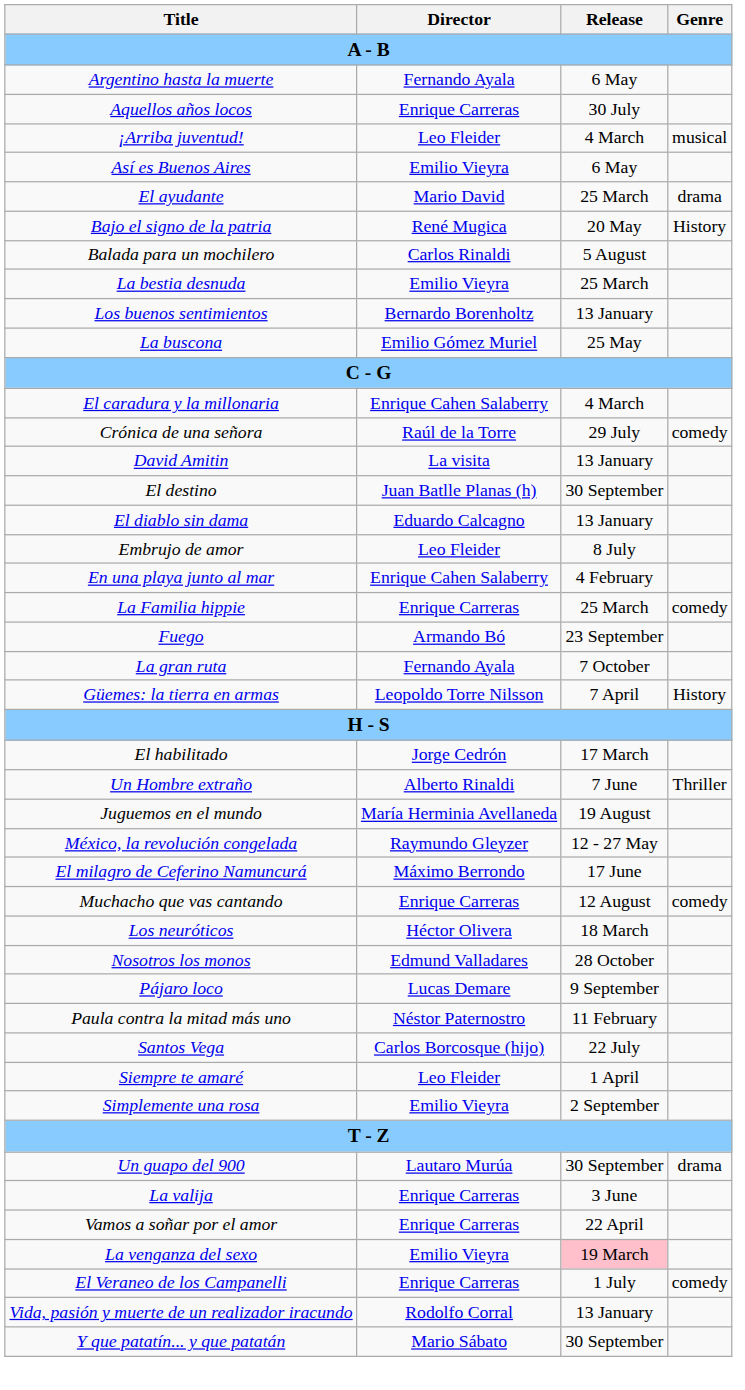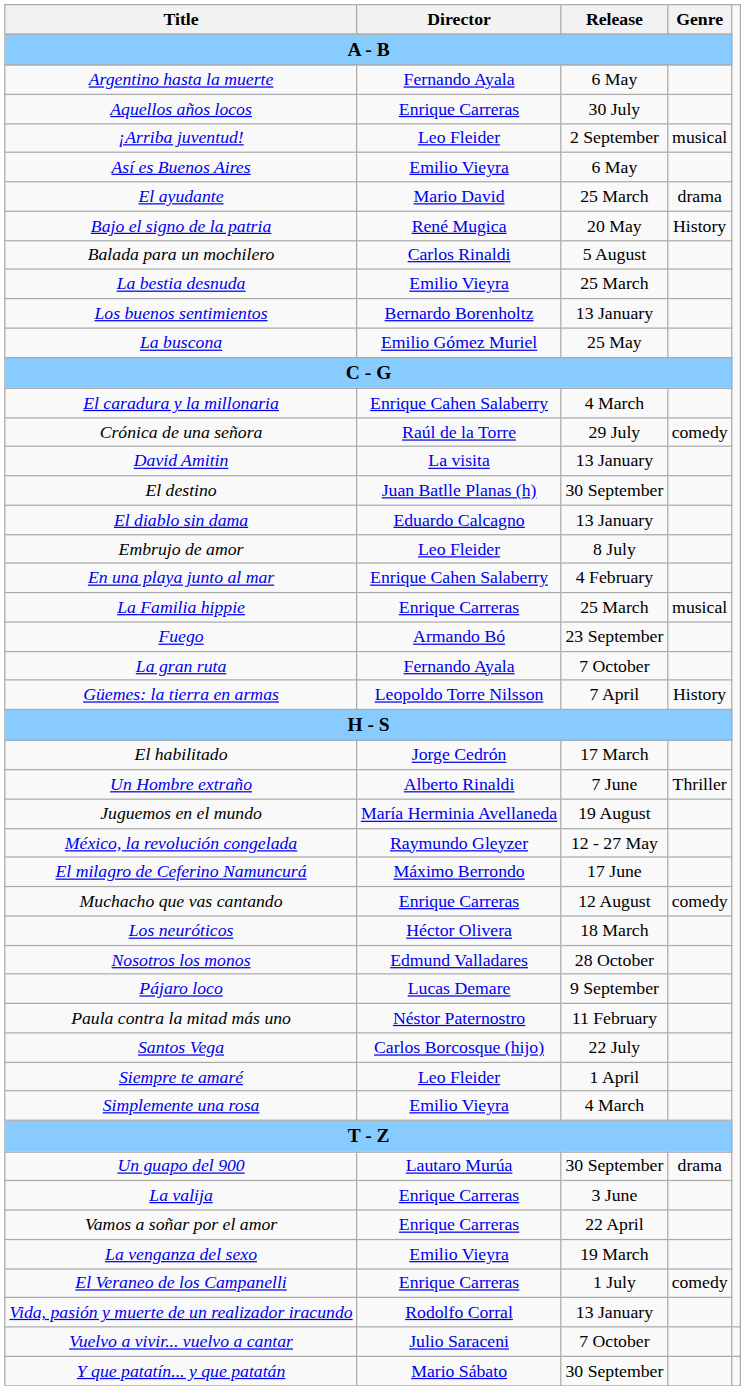 <table class="wikitable" style="margin:1em 0 1em 1em; text-align: center; font-size: 90%;">
 <tr>
 <th scope="col">Title</th>
 <th scope="col">Director</th>
 <th scope="col">Release</th>
 <th scope="col">Genre</th>
 </tr>
 <tr>
 <th colspan="4" style="background-color:#88ccff; font-size:110%;"><strong>A  -  B</strong></th>
 </tr>
 <tr>
 <td><em><a href='#'>Argentino hasta la muerte</a></em></td>
 <td><a href='#'>Fernando Ayala</a></td>
 <td>6 May</td>
 <td></td>
 </tr>
 <tr>
 <td><em><a href='#'>Aquellos años locos</a></em></td>
 <td><a href='#'>Enrique Carreras</a></td>
 <td>30 July</td>
 <td></td>
 </tr>
 <tr>
 <td><em><a href='#'>¡Arriba juventud!</a></em></td>
 <td><a href='#'>Leo Fleider</a></td>
-<td>4 March</td>
+<td>2 September</td>
 <td>musical</td>
 </tr>
 <tr>
 <td><em><a href='#'>Así es Buenos Aires</a></em></td>
 <td><a href='#'>Emilio Vieyra</a></td>
 <td>6 May</td>
 <td></td>
 </tr>
 <tr>
 <td><em><a href='#'>El ayudante</a></em></td>
 <td><a href='#'>Mario David</a></td>
 <td>25 March</td>
 <td>drama</td>
 </tr>
 <tr>
 <td><em><a href='#'>Bajo el signo de la patria</a></em></td>
 <td><a href='#'>René Mugica</a></td>
 <td>20 May</td>
 <td>History</td>
 </tr>
 <tr>
 <td><em>Balada para un mochilero</em></td>
 <td><a href='#'>Carlos Rinaldi</a></td>
 <td>5 August</td>
 <td></td>
 </tr>
 <tr>
 <td><em><a href='#'>La bestia desnuda</a></em></td>
 <td><a href='#'>Emilio Vieyra</a></td>
 <td>25 March</td>
 <td></td>
 </tr>
 <tr>
 <td><em><a href='#'>Los buenos sentimientos</a></em></td>
 <td><a href='#'>Bernardo Borenholtz</a></td>
 <td>13 January</td>
 <td></td>
 </tr>
 <tr>
 <td><em><a href='#'>La buscona</a></em></td>
 <td><a href='#'>Emilio Gómez Muriel</a></td>
 <td>25 May</td>
 <td></td>
 </tr>
 <tr>
 <th colspan="4" style="background-color:#88ccff; font-size:110%;"><strong>C  -  G</strong></th>
 </tr>
 <tr>
 <td><em><a href='#'>El caradura y la millonaria</a></em></td>
 <td><a href='#'>Enrique Cahen Salaberry</a></td>
 <td>4 March</td>
 <td></td>
 </tr>
 <tr>
 <td><em>Crónica de una señora</em></td>
 <td><a href='#'>Raúl de la Torre</a></td>
 <td>29 July</td>
 <td>comedy</td>
 </tr>
 <tr>
 <td><em><a href='#'>David Amitin</a></em></td>
 <td><a href='#'>La visita</a></td>
 <td>13 January</td>
 <td></td>
 </tr>
 <tr>
 <td><em>El destino</em></td>
 <td><a href='#'>Juan Batlle Planas (h)</a></td>
 <td>30 September</td>
 <td></td>
 </tr>
 <tr>
 <td><em><a href='#'>El diablo sin dama</a></em></td>
 <td><a href='#'>Eduardo Calcagno</a></td>
 <td>13 January</td>
 <td></td>
 </tr>
 <tr>
 <td><em>Embrujo de amor</em></td>
 <td><a href='#'>Leo Fleider</a></td>
 <td>8 July</td>
 <td></td>
 </tr>
 <tr>
 <td><em><a href='#'>En una playa junto al mar</a></em></td>
 <td><a href='#'>Enrique Cahen Salaberry</a></td>
 <td>4 February</td>
 <td></td>
 </tr>
 <tr>
 <td><em><a href='#'>La Familia hippie</a></em></td>
 <td><a href='#'>Enrique Carreras</a></td>
 <td>25 March</td>
-<td>comedy</td>
+<td>musical</td>
 </tr>
 <tr>
 <td><em><a href='#'>Fuego</a></em></td>
 <td><a href='#'>Armando Bó</a></td>
 <td>23 September</td>
 <td></td>
 </tr>
 <tr>
 <td><em><a href='#'>La gran ruta</a></em></td>
 <td><a href='#'>Fernando Ayala</a></td>
 <td>7 October</td>
 <td></td>
 </tr>
 <tr>
 <td><em><a href='#'>Güemes: la tierra en armas</a></em></td>
 <td><a href='#'>Leopoldo Torre Nilsson</a></td>
 <td>7 April</td>
 <td>History</td>
 </tr>
 <tr>
 <th colspan="4" style="background-color:#88ccff; font-size:110%;"><strong>H  -  S</strong></th>
 </tr>
 <tr>
 <td><em>El habilitado</em></td>
 <td><a href='#'>Jorge Cedrón</a></td>
 <td>17 March</td>
 <td></td>
 </tr>
 <tr>
 <td><em><a href='#'>Un Hombre extraño</a></em></td>
 <td><a href='#'>Alberto Rinaldi</a></td>
 <td>7 June</td>
 <td>Thriller</td>
 </tr>
 <tr>
 <td><em>Juguemos en el mundo</em></td>
 <td><a href='#'>María Herminia Avellaneda</a></td>
 <td>19 August</td>
 <td></td>
 </tr>
 <tr>
 <td><em><a href='#'>México, la revolución congelada</a></em></td>
 <td><a href='#'>Raymundo Gleyzer</a></td>
 <td>12 - 27 May</td>
 <td></td>
 </tr>
 <tr>
 <td><em><a href='#'>El milagro de Ceferino Namuncurá</a></em></td>
 <td><a href='#'>Máximo Berrondo</a></td>
 <td>17 June</td>
 <td></td>
 </tr>
 <tr>
 <td><em>Muchacho que vas cantando</em></td>
 <td><a href='#'>Enrique Carreras</a></td>
 <td>12 August</td>
 <td>comedy</td>
 </tr>
 <tr>
 <td><em><a href='#'>Los neuróticos</a></em></td>
 <td><a href='#'>Héctor Olivera</a></td>
 <td>18 March</td>
 <td></td>
 </tr>
 <tr>
 <td><em><a href='#'>Nosotros los monos</a></em></td>
 <td><a href='#'>Edmund Valladares</a></td>
 <td>28 October</td>
 <td></td>
 </tr>
 <tr>
 <td><em><a href='#'>Pájaro loco</a></em></td>
 <td><a href='#'>Lucas Demare</a></td>
 <td>9 September</td>
 <td></td>
 </tr>
 <tr>
 <td><em>Paula contra la mitad más uno</em></td>
 <td><a href='#'>Néstor Paternostro</a></td>
 <td>11 February</td>
 <td></td>
 </tr>
 <tr>
 <td><em><a href='#'>Santos Vega</a></em></td>
 <td><a href='#'>Carlos Borcosque (hijo)</a></td>
 <td>22 July</td>
 <td></td>
 </tr>
 <tr>
 <td><em><a href='#'>Siempre te amaré</a></em></td>
 <td><a href='#'>Leo Fleider</a></td>
 <td>1 April</td>
 <td></td>
 </tr>
 <tr>
 <td><em><a href='#'>Simplemente una rosa</a></em></td>
 <td><a href='#'>Emilio Vieyra</a></td>
-<td>2 September</td>
+<td>4 March</td>
 <td></td>
 </tr>
 <tr>
 <th colspan="4" style="background-color:#88ccff; font-size:110%;"><strong>T  -  Z</strong></th>
 </tr>
 <tr>
 <td><em><a href='#'>Un guapo del 900</a></em></td>
 <td><a href='#'>Lautaro Murúa</a></td>
 <td>30 September</td>
 <td>drama</td>
 </tr>
 <tr>
 <td><em><a href='#'>La valija</a></em></td>
 <td><a href='#'>Enrique Carreras</a></td>
 <td>3 June</td>
 <td></td>
 </tr>
 <tr>
 <td><em>Vamos a soñar por el amor</em></td>
 <td><a href='#'>Enrique Carreras</a></td>
 <td>22 April</td>
 <td></td>
 </tr>
 <tr>
 <td><em><a href='#'>La venganza del sexo</a></em></td>
 <td><a href='#'>Emilio Vieyra</a></td>
-<td style="background: pink;">19 March</td>
+<td>19 March</td>
 <td></td>
 </tr>
 <tr>
 <td><em><a href='#'>El Veraneo de los Campanelli</a></em></td>
 <td><a href='#'>Enrique Carreras</a></td>
 <td>1 July</td>
 <td>comedy</td>
 </tr>
 <tr>
 <td><em><a href='#'>Vida, pasión y muerte de un realizador iracundo</a></em></td>
 <td><a href='#'>Rodolfo Corral</a></td>
 <td>13 January</td>
 <td></td>
 </tr>
 <tr>
+<td><em><a href='#'>Vuelvo a vivir... vuelvo a cantar</a></em></td>
+<td><a href='#'>Julio Saraceni</a></td>
+<td>7 October</td>
+<td></td>
+<td></td>
+</tr>
+<tr>
 <td><em><a href='#'>Y que patatín... y que patatán</a></em></td>
 <td><a href='#'>Mario Sábato</a></td>
 <td>30 September</td>
 <td></td>
 </tr>
 </table>
